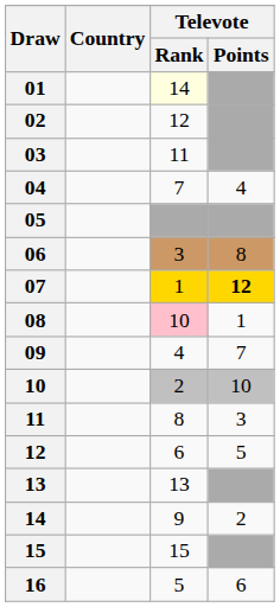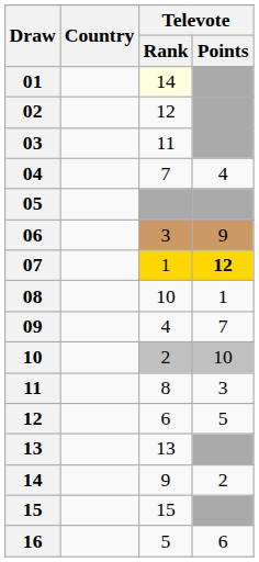 <table class="sortable wikitable collapsible plainrowheaders" style="text-align:center;">
 <tr>
 </tr>
 <tr>
 <th scope="col" rowspan="2">Draw</th>
 <th scope="col" rowspan="2">Country</th>
 <th scope="col" colspan="2">Televote</th>
 </tr>
 <tr>
 <th scope="col">Rank</th>
 <th scope="col" class="unsortable">Points</th>
 </tr>
 <tr>
 <th scope="row" style="text-align:center;">01</th>
 <td style="text-align:left;"></td>
 <td style="background: lightyellow;">14</td>
 <td style="background:#AAAAAA;"></td>
 </tr>
 <tr>
 <th scope="row" style="text-align:center;">02</th>
 <td style="text-align:left;"></td>
 <td>12</td>
 <td style="background:#AAAAAA;"></td>
 </tr>
 <tr>
 <th scope="row" style="text-align:center;">03</th>
 <td style="text-align:left;"></td>
 <td>11</td>
 <td style="background:#AAAAAA;"></td>
 </tr>
 <tr>
 <th scope="row" style="text-align:center;">04</th>
 <td style="text-align:left;"></td>
 <td>7</td>
 <td>4</td>
 </tr>
 <tr class=sortbottom>
 <th scope="row" style="text-align:center;">05</th>
 <td style="text-align:left;"></td>
 <td style="background:#AAAAAA;"></td>
 <td style="background:#AAAAAA;"></td>
 </tr>
 <tr>
 <th scope="row" style="text-align:center;">06</th>
 <td style="text-align:left;"></td>
 <td style="background:#CC9966;">3</td>
-<td style="background:#CC9966;">8</td>
+<td style="background:#CC9966;">9</td>
 </tr>
 <tr>
 <th scope="row" style="text-align:center;">07</th>
 <td style="text-align:left;"></td>
 <td style="background:gold;">1</td>
 <td style="background:gold;"><strong>12</strong></td>
 </tr>
 <tr>
 <th scope="row" style="text-align:center;">08</th>
 <td style="text-align:left;"></td>
-<td style="background: pink;">10</td>
+<td>10</td>
 <td>1</td>
 </tr>
 <tr>
 <th scope="row" style="text-align:center;">09</th>
 <td style="text-align:left;"></td>
 <td>4</td>
 <td>7</td>
 </tr>
 <tr>
 <th scope="row" style="text-align:center;">10</th>
 <td style="text-align:left;"></td>
 <td style="background:silver;">2</td>
 <td style="background:silver;">10</td>
 </tr>
 <tr>
 <th scope="row" style="text-align:center;">11</th>
 <td style="text-align:left;"></td>
 <td>8</td>
 <td>3</td>
 </tr>
 <tr>
 <th scope="row" style="text-align:center;">12</th>
 <td style="text-align:left;"></td>
 <td>6</td>
 <td>5</td>
 </tr>
 <tr>
 <th scope="row" style="text-align:center;">13</th>
 <td style="text-align:left;"></td>
 <td>13</td>
 <td style="background:#AAAAAA;"></td>
 </tr>
 <tr>
 <th scope="row" style="text-align:center;">14</th>
 <td style="text-align:left;"></td>
 <td>9</td>
 <td>2</td>
 </tr>
 <tr>
 <th scope="row" style="text-align:center;">15</th>
 <td style="text-align:left;"></td>
 <td>15</td>
 <td style="background:#AAAAAA;"></td>
 </tr>
 <tr>
 <th scope="row" style="text-align:center;">16</th>
 <td style="text-align:left;"></td>
 <td>5</td>
 <td>6</td>
 </tr>
 </table>
